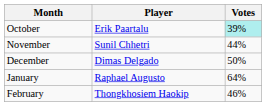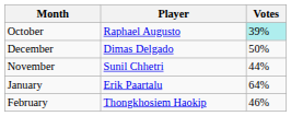 <table class="wikitable" style="text-align:left">
 <tr>
 <th style="width:130px;">Month</th>
 <th style="width:200px;">Player</th>
 <th style="width:50px;">Votes</th>
 </tr>
 <tr>
 <td>October</td>
-<td> <a href='#'>Erik Paartalu</a></td>
+<td> <a href='#'>Raphael Augusto</a></td>
 <td style="background: paleturquoise;">39%</td>
+</tr>
+<tr>
+<td>December</td>
+<td> <a href='#'>Dimas Delgado</a></td>
+<td>50%</td>
 </tr>
 <tr>
 <td>November</td>
 <td> <a href='#'>Sunil Chhetri</a></td>
 <td>44%</td>
 </tr>
 <tr>
-<td>December</td>
-<td> <a href='#'>Dimas Delgado</a></td>
-<td>50%</td>
-</tr>
-<tr>
 <td>January</td>
-<td> <a href='#'>Raphael Augusto</a></td>
+<td> <a href='#'>Erik Paartalu</a></td>
 <td>64%</td>
 </tr>
 <tr>
 <td>February</td>
 <td> <a href='#'>Thongkhosiem Haokip</a></td>
 <td>46%</td>
 </tr>
 </table>
